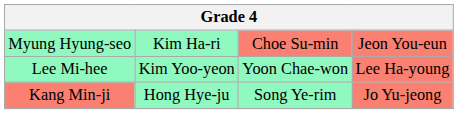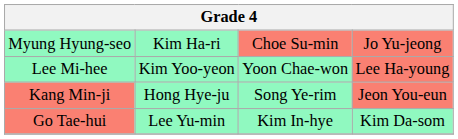 <table class="wikitable collapsible collapsed" style="text-align:center">
 <tr>
 <th colspan=4>Grade 4</th>
 </tr>
 <tr>
 <td style="background:#90F9C0;">Myung Hyung-seo</td>
 <td style="background:#90F9C0;">Kim Ha-ri</td>
 <td style="background:salmon;">Choe Su-min</td>
-<td style="background:salmon;">Jeon You-eun</td>
+<td style="background:salmon;">Jo Yu-jeong</td>
 </tr>
 <tr>
 <td style="background:#90F9C0;">Lee Mi-hee</td>
 <td style="background:#90F9C0;">Kim Yoo-yeon</td>
 <td style="background:#90F9C0;">Yoon Chae-won</td>
 <td style="background:salmon;">Lee Ha-young</td>
 </tr>
 <tr>
 <td style="background:salmon;">Kang Min-ji</td>
 <td style="background:#90F9C0;">Hong Hye-ju</td>
 <td style="background:#90F9C0;">Song Ye-rim</td>
-<td style="background:salmon;">Jo Yu-jeong</td>
+<td style="background:salmon;">Jeon You-eun</td>
+</tr>
+<tr>
+<td style="background:salmon;">Go Tae-hui</td>
+<td style="background:#90F9C0;">Lee Yu-min</td>
+<td style="background:#90F9C0;">Kim In-hye</td>
+<td style="background:#90F9C0;">Kim Da-som</td>
 </tr>
 <tr>
 </tr>
 </table>
